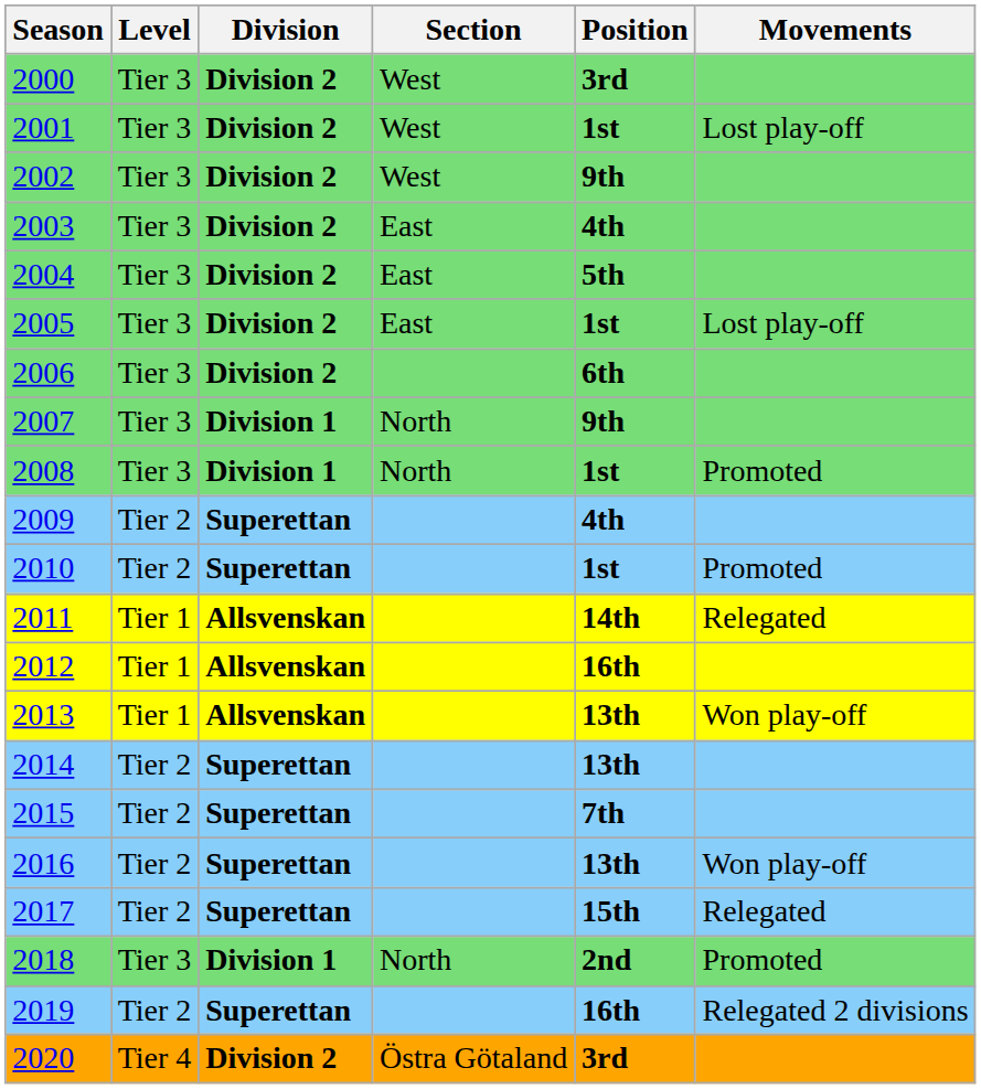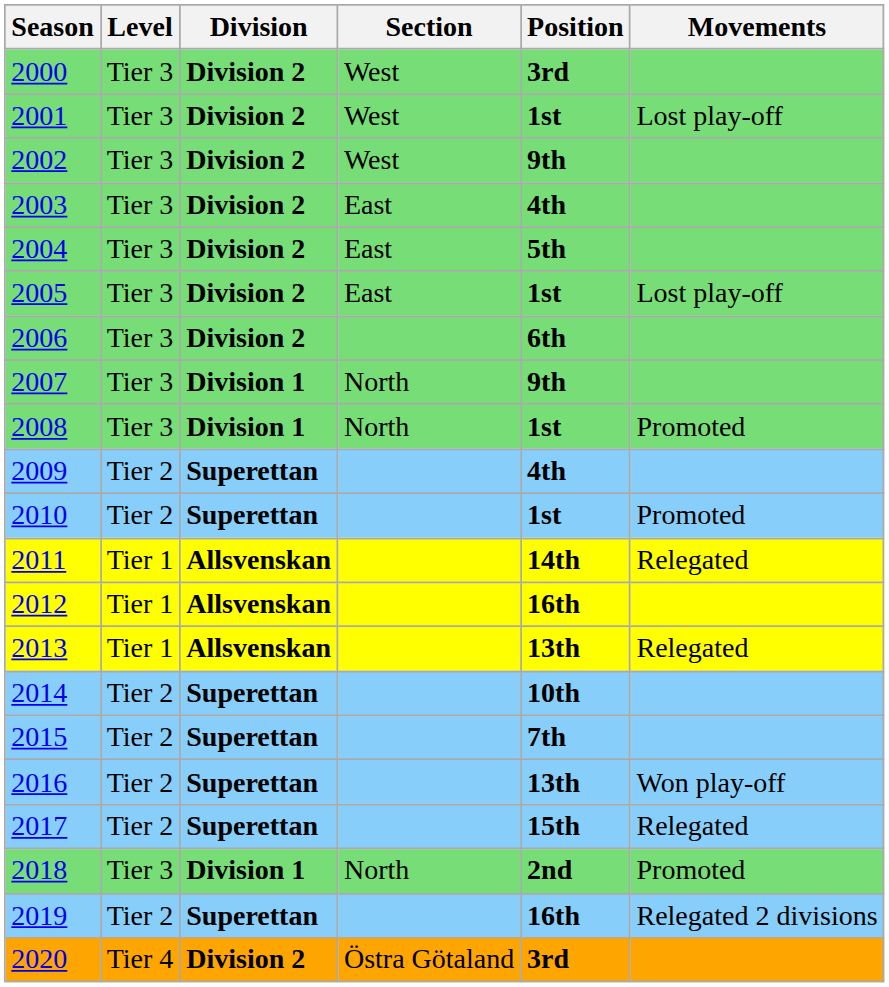 <table class="wikitable">
 <tr style="background:#f0f6fa;">
 <th><strong>Season</strong></th>
 <th><strong>Level</strong></th>
 <th><strong>Division</strong></th>
 <th><strong>Section</strong></th>
 <th><strong>Position</strong></th>
 <th><strong>Movements</strong></th>
 </tr>
 <tr>
 <td style="background:#7d7;"><a href='#'>2000</a></td>
 <td style="background:#7d7;">Tier 3</td>
 <td style="background:#7d7;"><strong> Division 2</strong></td>
 <td style="background:#7d7;">West</td>
 <td style="background:#7d7;"><strong>3rd</strong></td>
 <td style="background:#7d7;"></td>
 </tr>
 <tr>
 <td style="background:#7d7;"><a href='#'>2001</a></td>
 <td style="background:#7d7;">Tier 3</td>
 <td style="background:#7d7;"><strong> Division 2</strong></td>
 <td style="background:#7d7;">West</td>
 <td style="background:#7d7;"><strong>1st</strong></td>
 <td style="background:#7d7;">Lost play-off</td>
 </tr>
 <tr>
 <td style="background:#7d7;"><a href='#'>2002</a></td>
 <td style="background:#7d7;">Tier 3</td>
 <td style="background:#7d7;"><strong> Division 2</strong></td>
 <td style="background:#7d7;">West</td>
 <td style="background:#7d7;"><strong>9th</strong></td>
 <td style="background:#7d7;"></td>
 </tr>
 <tr>
 <td style="background:#7d7;"><a href='#'>2003</a></td>
 <td style="background:#7d7;">Tier 3</td>
 <td style="background:#7d7;"><strong> Division 2</strong></td>
 <td style="background:#7d7;">East</td>
 <td style="background:#7d7;"><strong>4th</strong></td>
 <td style="background:#7d7;"></td>
 </tr>
 <tr>
 <td style="background:#7d7;"><a href='#'>2004</a></td>
 <td style="background:#7d7;">Tier 3</td>
 <td style="background:#7d7;"><strong> Division 2</strong></td>
 <td style="background:#7d7;">East</td>
 <td style="background:#7d7;"><strong>5th</strong></td>
 <td style="background:#7d7;"></td>
 </tr>
 <tr>
 <td style="background:#7d7;"><a href='#'>2005</a></td>
 <td style="background:#7d7;">Tier 3</td>
 <td style="background:#7d7;"><strong> Division 2</strong></td>
 <td style="background:#7d7;">East</td>
 <td style="background:#7d7;"><strong>1st</strong></td>
 <td style="background:#7d7;">Lost play-off</td>
 </tr>
 <tr>
 <td style="background:#7d7;"><a href='#'>2006</a></td>
 <td style="background:#7d7;">Tier 3</td>
 <td style="background:#7d7;"><strong> Division 2</strong></td>
 <td style="background:#7d7;"></td>
 <td style="background:#7d7;"><strong>6th</strong></td>
 <td style="background:#7d7;"></td>
 </tr>
 <tr>
 <td style="background:#7d7;"><a href='#'>2007</a></td>
 <td style="background:#7d7;">Tier 3</td>
 <td style="background:#7d7;"><strong>Division 1</strong></td>
 <td style="background:#7d7;">North</td>
 <td style="background:#7d7;"><strong>9th</strong></td>
 <td style="background:#7d7;"></td>
 </tr>
 <tr>
 <td style="background:#7d7;"><a href='#'>2008</a></td>
 <td style="background:#7d7;">Tier 3</td>
 <td style="background:#7d7;"><strong> Division 1</strong></td>
 <td style="background:#7d7;">North</td>
 <td style="background:#7d7;"><strong>1st</strong></td>
 <td style="background:#7d7;">Promoted</td>
 </tr>
 <tr>
 <td style="background:#87CEFA;"><a href='#'>2009</a></td>
 <td style="background:#87CEFA;">Tier 2</td>
 <td style="background:#87CEFA;"><strong> Superettan</strong></td>
 <td style="background:#87CEFA;"></td>
 <td style="background:#87CEFA;"><strong>4th</strong></td>
 <td style="background:#87CEFA;"></td>
 </tr>
 <tr>
 <td style="background:#87CEFA;"><a href='#'>2010</a></td>
 <td style="background:#87CEFA;">Tier 2</td>
 <td style="background:#87CEFA;"><strong> Superettan</strong></td>
 <td style="background:#87CEFA;"></td>
 <td style="background:#87CEFA;"><strong>1st</strong></td>
 <td style="background:#87CEFA;">Promoted</td>
 </tr>
 <tr>
 <td style="background:#ff0;"><a href='#'>2011</a></td>
 <td style="background:#ff0;">Tier 1</td>
 <td style="background:#ff0;"><strong> Allsvenskan </strong></td>
 <td style="background:#ff0;"></td>
 <td style="background:#ff0;"><strong>14th</strong></td>
 <td style="background:#ff0;">Relegated</td>
 </tr>
 <tr>
 <td style="background:#ff0;"><a href='#'>2012</a></td>
 <td style="background:#ff0;">Tier 1</td>
 <td style="background:#ff0;"><strong> Allsvenskan </strong></td>
 <td style="background:#ff0;"></td>
 <td style="background:#ff0;"><strong>16th</strong></td>
 <td style="background:#ff0;"></td>
 </tr>
 <tr>
 <td style="background:#ff0;"><a href='#'>2013</a></td>
 <td style="background:#ff0;">Tier 1</td>
 <td style="background:#ff0;"><strong> Allsvenskan </strong></td>
 <td style="background:#ff0;"></td>
 <td style="background:#ff0;"><strong>13th</strong></td>
-<td style="background:#ff0;">Won play-off</td>
+<td style="background:#ff0;">Relegated</td>
 </tr>
 <tr>
 <td style="background:#87CEFA;"><a href='#'>2014</a></td>
 <td style="background:#87CEFA;">Tier 2</td>
 <td style="background:#87CEFA;"><strong> Superettan</strong></td>
 <td style="background:#87CEFA;"></td>
-<td style="background:#87CEFA;"><strong>13th</strong></td>
+<td style="background:#87CEFA;"><strong>10th</strong></td>
 <td style="background:#87CEFA;"></td>
 </tr>
 <tr>
 <td style="background:#87CEFA;"><a href='#'>2015</a></td>
 <td style="background:#87CEFA;">Tier 2</td>
 <td style="background:#87CEFA;"><strong> Superettan</strong></td>
 <td style="background:#87CEFA;"></td>
 <td style="background:#87CEFA;"><strong>7th</strong></td>
 <td style="background:#87CEFA;"></td>
 </tr>
 <tr>
 <td style="background:#87CEFA;"><a href='#'>2016</a></td>
 <td style="background:#87CEFA;">Tier 2</td>
 <td style="background:#87CEFA;"><strong> Superettan</strong></td>
 <td style="background:#87CEFA;"></td>
 <td style="background:#87CEFA;"><strong>13th</strong></td>
 <td style="background:#87CEFA;">Won play-off</td>
 </tr>
 <tr>
 <td style="background:#87CEFA;"><a href='#'>2017</a></td>
 <td style="background:#87CEFA;">Tier 2</td>
 <td style="background:#87CEFA;"><strong> Superettan</strong></td>
 <td style="background:#87CEFA;"></td>
 <td style="background:#87CEFA;"><strong>15th</strong></td>
 <td style="background:#87CEFA;">Relegated</td>
 </tr>
 <tr>
 <td style="background:#7d7;"><a href='#'>2018</a></td>
 <td style="background:#7d7;">Tier 3</td>
 <td style="background:#7d7;"><strong> Division 1</strong></td>
 <td style="background:#7d7;">North</td>
 <td style="background:#7d7;"><strong>2nd</strong></td>
 <td style="background:#7d7;">Promoted</td>
 </tr>
 <tr>
 <td style="background:#87CEFA;"><a href='#'>2019</a></td>
 <td style="background:#87CEFA;">Tier 2</td>
 <td style="background:#87CEFA;"><strong> Superettan</strong></td>
 <td style="background:#87CEFA;"></td>
 <td style="background:#87CEFA;"><strong>16th</strong></td>
 <td style="background:#87CEFA;">Relegated 2 divisions</td>
 </tr>
 <tr>
 <td style="background:#FFA500;"><a href='#'>2020</a></td>
 <td style="background:#FFA500;">Tier 4</td>
 <td style="background:#FFA500;"><strong> Division 2</strong></td>
 <td style="background:#FFA500;">Östra Götaland</td>
 <td style="background:#FFA500;"><strong>3rd</strong></td>
 <td style="background:#FFA500;"></td>
 </tr>
 </table>
